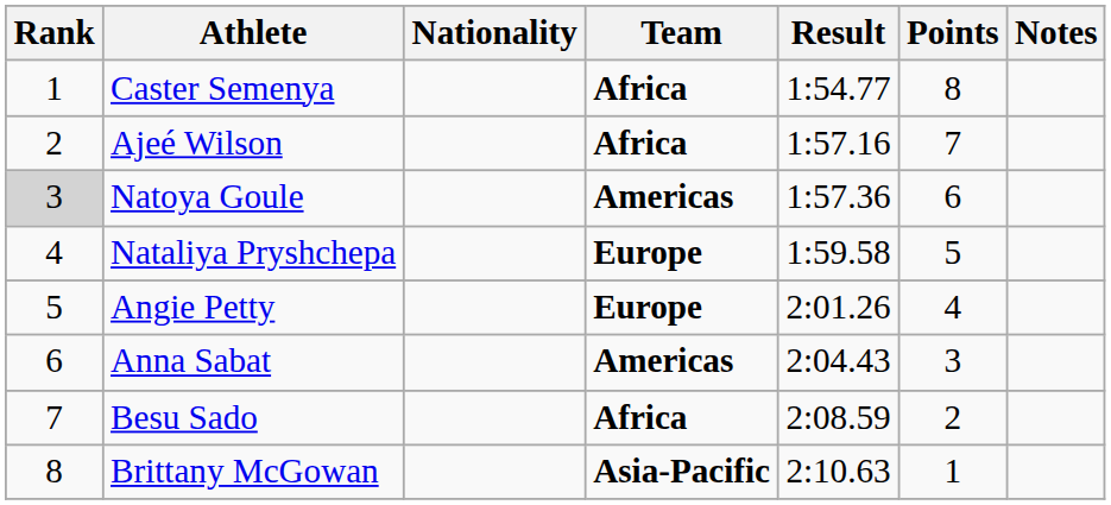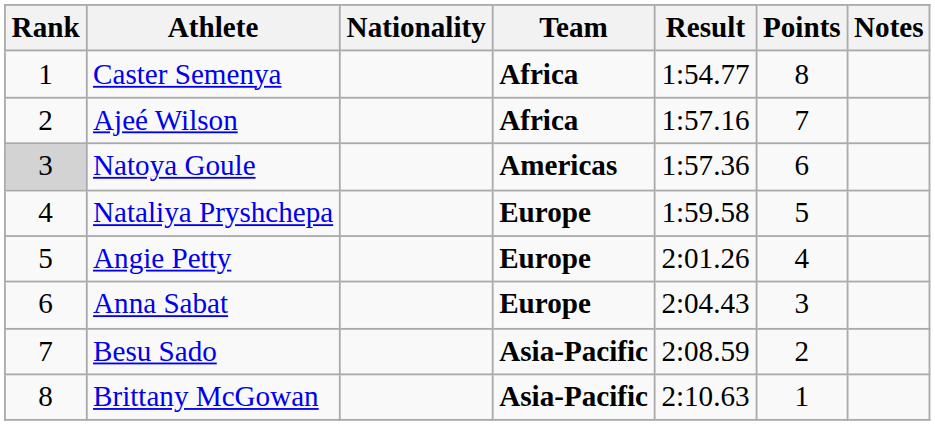 <table class="wikitable sortable" style="text-align:center">
 <tr>
 <th>Rank</th>
 <th>Athlete</th>
 <th>Nationality</th>
 <th>Team</th>
 <th>Result</th>
 <th>Points</th>
 <th>Notes</th>
 </tr>
 <tr>
 <td>1</td>
 <td align="left"><a href='#'>Caster Semenya</a></td>
 <td align=left></td>
 <td align=left><strong>Africa</strong></td>
 <td>1:54.77</td>
 <td>8</td>
 <td></td>
 </tr>
 <tr>
 <td>2</td>
 <td align="left"><a href='#'>Ajeé Wilson</a></td>
 <td align=left></td>
 <td align=left><strong>Africa</strong></td>
 <td>1:57.16</td>
 <td>7</td>
 <td></td>
 </tr>
 <tr>
 <td style="background: lightgrey;">3</td>
 <td align="left"><a href='#'>Natoya Goule</a></td>
 <td align=left></td>
 <td align=left><strong>Americas</strong></td>
 <td>1:57.36</td>
 <td>6</td>
 <td></td>
 </tr>
 <tr>
 <td>4</td>
 <td align="left"><a href='#'>Nataliya Pryshchepa</a></td>
 <td align=left></td>
 <td align=left><strong>Europe</strong></td>
 <td>1:59.58</td>
 <td>5</td>
 <td></td>
 </tr>
 <tr>
 <td>5</td>
 <td align="left"><a href='#'>Angie Petty</a></td>
 <td align=left></td>
 <td align=left><strong>Europe</strong></td>
 <td>2:01.26</td>
 <td>4</td>
 <td></td>
 </tr>
 <tr>
 <td>6</td>
 <td align="left"><a href='#'>Anna Sabat</a></td>
 <td align=left></td>
-<td align=left><strong>Americas</strong></td>
+<td align=left><strong>Europe</strong></td>
 <td>2:04.43</td>
 <td>3</td>
 <td></td>
 </tr>
 <tr>
 <td>7</td>
 <td align="left"><a href='#'>Besu Sado</a></td>
 <td align=left></td>
-<td align=left><strong>Africa</strong></td>
+<td align=left><strong>Asia-Pacific</strong></td>
 <td>2:08.59</td>
 <td>2</td>
 <td></td>
 </tr>
 <tr>
 <td>8</td>
 <td align="left"><a href='#'>Brittany McGowan</a></td>
 <td align=left></td>
 <td align=left><strong>Asia-Pacific</strong></td>
 <td>2:10.63</td>
 <td>1</td>
 <td></td>
 </tr>
 </table>
